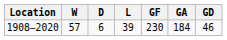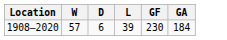 <table class="wikitable" style="text-align: center;">
 <tr>
 <th>Location</th>
 <th width="30">W</th>
 <th width="30">D</th>
 <th width="30">L</th>
 <th width="30">GF</th>
 <th width="30">GA</th>
-<th width="30">GD</th>
 </tr>
 <tr>
 <td> 1908–2020</td>
 <td>57</td>
 <td>6</td>
 <td>39</td>
 <td>230</td>
 <td>184</td>
-<td>46</td>
 </tr>
 </table>
